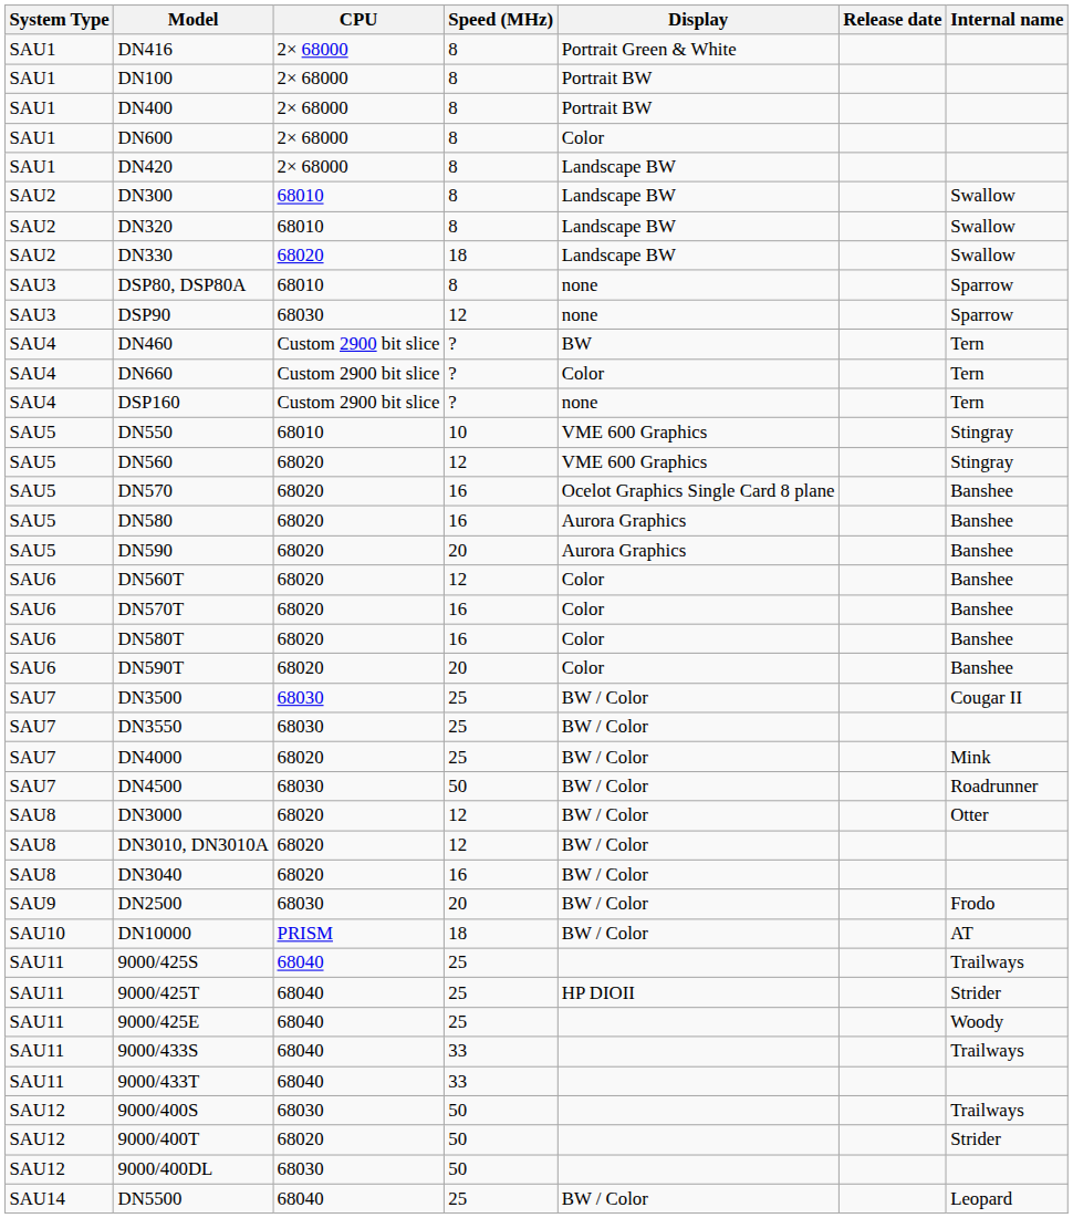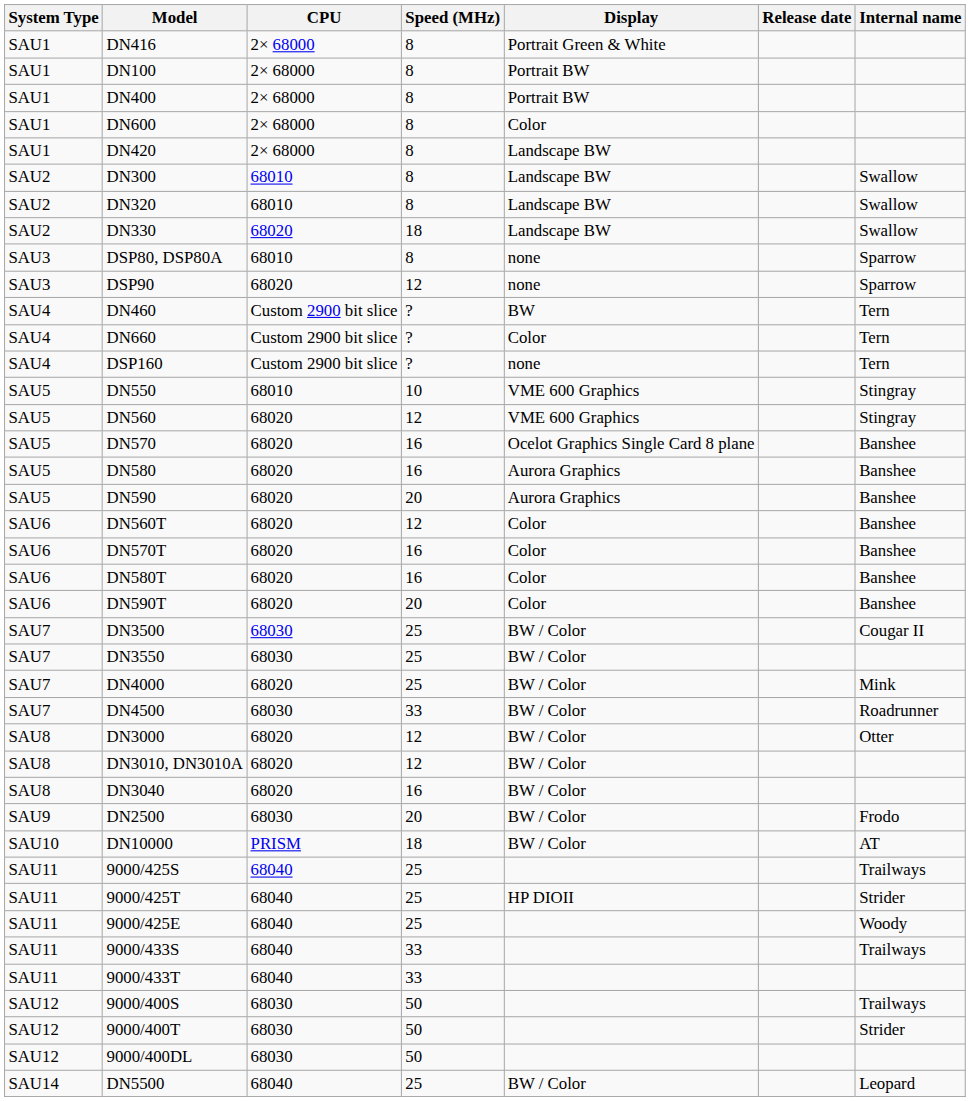 <table class="wikitable">
 <tr>
 <th>System Type</th>
 <th>Model</th>
 <th>CPU</th>
 <th>Speed (MHz)</th>
 <th>Display</th>
 <th>Release date</th>
 <th>Internal name</th>
 </tr>
 <tr>
 <td>SAU1</td>
 <td>DN416</td>
 <td>2× <a href='#'>68000</a></td>
 <td>8</td>
 <td>Portrait Green & White</td>
 <td></td>
 <td></td>
 </tr>
 <tr>
 <td>SAU1</td>
 <td>DN100</td>
 <td>2× 68000</td>
 <td>8</td>
 <td>Portrait BW</td>
 <td></td>
 <td></td>
 </tr>
 <tr>
 <td>SAU1</td>
 <td>DN400</td>
 <td>2× 68000</td>
 <td>8</td>
 <td>Portrait BW</td>
 <td></td>
 <td></td>
 </tr>
 <tr>
 <td>SAU1</td>
 <td>DN600</td>
 <td>2× 68000</td>
 <td>8</td>
 <td>Color</td>
 <td></td>
 <td></td>
 </tr>
 <tr>
 <td>SAU1</td>
 <td>DN420</td>
 <td>2× 68000</td>
 <td>8</td>
 <td>Landscape BW</td>
 <td></td>
 <td></td>
 </tr>
 <tr>
 <td>SAU2</td>
 <td>DN300</td>
 <td><a href='#'>68010</a></td>
 <td>8</td>
 <td>Landscape BW</td>
 <td></td>
 <td>Swallow</td>
 </tr>
 <tr>
 <td>SAU2</td>
 <td>DN320</td>
 <td>68010</td>
 <td>8</td>
 <td>Landscape BW</td>
 <td></td>
 <td>Swallow</td>
 </tr>
 <tr>
 <td>SAU2</td>
 <td>DN330</td>
 <td><a href='#'>68020</a></td>
 <td>18</td>
 <td>Landscape BW</td>
 <td></td>
 <td>Swallow</td>
 </tr>
 <tr>
 <td>SAU3</td>
 <td>DSP80, DSP80A</td>
 <td>68010</td>
 <td>8</td>
 <td>none</td>
 <td></td>
 <td>Sparrow</td>
 </tr>
 <tr>
 <td>SAU3</td>
 <td>DSP90</td>
-<td>68030</td>
+<td>68020</td>
 <td>12</td>
 <td>none</td>
 <td></td>
 <td>Sparrow</td>
 </tr>
 <tr>
 <td>SAU4</td>
 <td>DN460</td>
 <td>Custom <a href='#'>2900</a> bit slice</td>
 <td>?</td>
 <td>BW</td>
 <td></td>
 <td>Tern</td>
 </tr>
 <tr>
 <td>SAU4</td>
 <td>DN660</td>
 <td>Custom 2900 bit slice</td>
 <td>?</td>
 <td>Color</td>
 <td></td>
 <td>Tern</td>
 </tr>
 <tr>
 <td>SAU4</td>
 <td>DSP160</td>
 <td>Custom 2900 bit slice</td>
 <td>?</td>
 <td>none</td>
 <td></td>
 <td>Tern</td>
 </tr>
 <tr>
 <td>SAU5</td>
 <td>DN550</td>
 <td>68010</td>
 <td>10</td>
 <td>VME 600 Graphics</td>
 <td></td>
 <td>Stingray</td>
 </tr>
 <tr>
 <td>SAU5</td>
 <td>DN560</td>
 <td>68020</td>
 <td>12</td>
 <td>VME 600 Graphics</td>
 <td></td>
 <td>Stingray</td>
 </tr>
 <tr>
 <td>SAU5</td>
 <td>DN570</td>
 <td>68020</td>
 <td>16</td>
 <td>Ocelot Graphics Single Card 8 plane</td>
 <td></td>
 <td>Banshee</td>
 </tr>
 <tr>
 <td>SAU5</td>
 <td>DN580</td>
 <td>68020</td>
 <td>16</td>
 <td>Aurora Graphics</td>
 <td></td>
 <td>Banshee</td>
 </tr>
 <tr>
 <td>SAU5</td>
 <td>DN590</td>
 <td>68020</td>
 <td>20</td>
 <td>Aurora Graphics</td>
 <td></td>
 <td>Banshee</td>
 </tr>
 <tr>
 <td>SAU6</td>
 <td>DN560T</td>
 <td>68020</td>
 <td>12</td>
 <td>Color</td>
 <td></td>
 <td>Banshee</td>
 </tr>
 <tr>
 <td>SAU6</td>
 <td>DN570T</td>
 <td>68020</td>
 <td>16</td>
 <td>Color</td>
 <td></td>
 <td>Banshee</td>
 </tr>
 <tr>
 <td>SAU6</td>
 <td>DN580T</td>
 <td>68020</td>
 <td>16</td>
 <td>Color</td>
 <td></td>
 <td>Banshee</td>
 </tr>
 <tr>
 <td>SAU6</td>
 <td>DN590T</td>
 <td>68020</td>
 <td>20</td>
 <td>Color</td>
 <td></td>
 <td>Banshee</td>
 </tr>
 <tr>
 <td>SAU7</td>
 <td>DN3500</td>
 <td><a href='#'>68030</a></td>
 <td>25</td>
 <td>BW / Color</td>
 <td></td>
 <td>Cougar II</td>
 </tr>
 <tr>
 <td>SAU7</td>
 <td>DN3550</td>
 <td>68030</td>
 <td>25</td>
 <td>BW / Color</td>
 <td></td>
 <td></td>
 </tr>
 <tr>
 <td>SAU7</td>
 <td>DN4000</td>
 <td>68020</td>
 <td>25</td>
 <td>BW / Color</td>
 <td></td>
 <td>Mink</td>
 </tr>
 <tr>
 <td>SAU7</td>
 <td>DN4500</td>
 <td>68030</td>
-<td>50</td>
+<td>33</td>
 <td>BW / Color</td>
 <td></td>
 <td>Roadrunner</td>
 </tr>
 <tr>
 <td>SAU8</td>
 <td>DN3000</td>
 <td>68020</td>
 <td>12</td>
 <td>BW / Color</td>
 <td></td>
 <td>Otter</td>
 </tr>
 <tr>
 <td>SAU8</td>
 <td>DN3010, DN3010A</td>
 <td>68020</td>
 <td>12</td>
 <td>BW / Color</td>
 <td></td>
 <td></td>
 </tr>
 <tr>
 <td>SAU8</td>
 <td>DN3040</td>
 <td>68020</td>
 <td>16</td>
 <td>BW / Color</td>
 <td></td>
 <td></td>
 </tr>
 <tr>
 <td>SAU9</td>
 <td>DN2500</td>
 <td>68030</td>
 <td>20</td>
 <td>BW / Color</td>
 <td></td>
 <td>Frodo</td>
 </tr>
 <tr>
 <td>SAU10</td>
 <td>DN10000</td>
 <td><a href='#'>PRISM</a></td>
 <td>18</td>
 <td>BW / Color</td>
 <td></td>
 <td>AT</td>
 </tr>
 <tr>
 <td>SAU11</td>
 <td>9000/425S</td>
 <td><a href='#'>68040</a></td>
 <td>25</td>
 <td></td>
 <td></td>
 <td>Trailways</td>
 </tr>
 <tr>
 <td>SAU11</td>
 <td>9000/425T</td>
 <td>68040</td>
 <td>25</td>
 <td>HP DIOII</td>
 <td></td>
 <td>Strider</td>
 </tr>
 <tr>
 <td>SAU11</td>
 <td>9000/425E</td>
 <td>68040</td>
 <td>25</td>
 <td></td>
 <td></td>
 <td>Woody</td>
 </tr>
 <tr>
 <td>SAU11</td>
 <td>9000/433S</td>
 <td>68040</td>
 <td>33</td>
 <td></td>
 <td></td>
 <td>Trailways</td>
 </tr>
 <tr>
 <td>SAU11</td>
 <td>9000/433T</td>
 <td>68040</td>
 <td>33</td>
 <td></td>
 <td></td>
 <td></td>
 </tr>
 <tr>
 <td>SAU12</td>
 <td>9000/400S</td>
 <td>68030</td>
 <td>50</td>
 <td></td>
 <td></td>
 <td>Trailways</td>
 </tr>
 <tr>
 <td>SAU12</td>
 <td>9000/400T</td>
-<td>68020</td>
+<td>68030</td>
 <td>50</td>
 <td></td>
 <td></td>
 <td>Strider</td>
 </tr>
 <tr>
 <td>SAU12</td>
 <td>9000/400DL</td>
 <td>68030</td>
 <td>50</td>
 <td></td>
 <td></td>
 <td></td>
 </tr>
 <tr>
 <td>SAU14</td>
 <td>DN5500</td>
 <td>68040</td>
 <td>25</td>
 <td>BW / Color</td>
 <td></td>
 <td>Leopard</td>
 </tr>
 </table>
